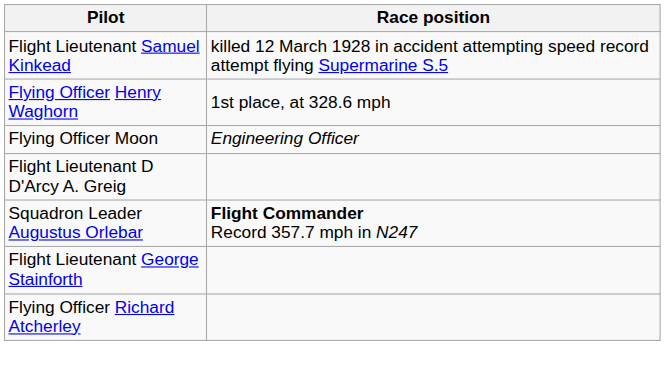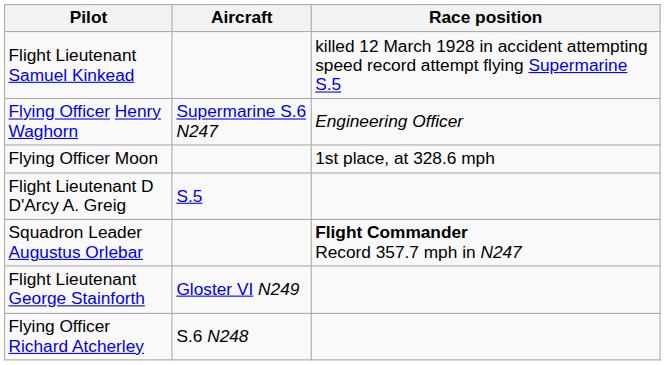 <table class="wikitable">
 <tr>
 <th>Pilot</th>
+<th>Aircraft</th>
 <th>Race position</th>
 </tr>
 <tr>
 <td>Flight Lieutenant <a href='#'>Samuel Kinkead</a></td>
+<td></td>
 <td>killed 12 March 1928 in accident attempting speed record attempt flying <a href='#'>Supermarine S.5</a></td>
 </tr>
 <tr>
 <td><a href='#'>Flying Officer</a> <a href='#'>Henry Waghorn</a></td>
+<td><a href='#'>Supermarine S.6</a> <em>N247</em></td>
+<td><em>Engineering Officer</em></td>
+</tr>
+<tr>
+<td>Flying Officer Moon</td>
+<td></td>
 <td>1st place, at 328.6 mph</td>
 </tr>
 <tr>
-<td>Flying Officer Moon</td>
-<td><em>Engineering Officer</em></td>
-</tr>
-<tr>
 <td>Flight Lieutenant D D'Arcy A. Greig</td>
+<td><a href='#'>S.5</a></td>
 <td></td>
 </tr>
 <tr>
 <td>Squadron Leader <a href='#'>Augustus Orlebar</a></td>
+<td></td>
 <td><strong>Flight Commander</strong><br> Record 357.7 mph in <em>N247</em></td>
 </tr>
 <tr>
 <td>Flight Lieutenant <a href='#'>George Stainforth</a></td>
+<td><a href='#'>Gloster VI</a> <em>N249</em></td>
 <td></td>
 </tr>
 <tr>
 <td>Flying Officer <a href='#'>Richard Atcherley</a></td>
+<td>S.6 <em>N248</em></td>
 <td></td>
 </tr>
 </table>
